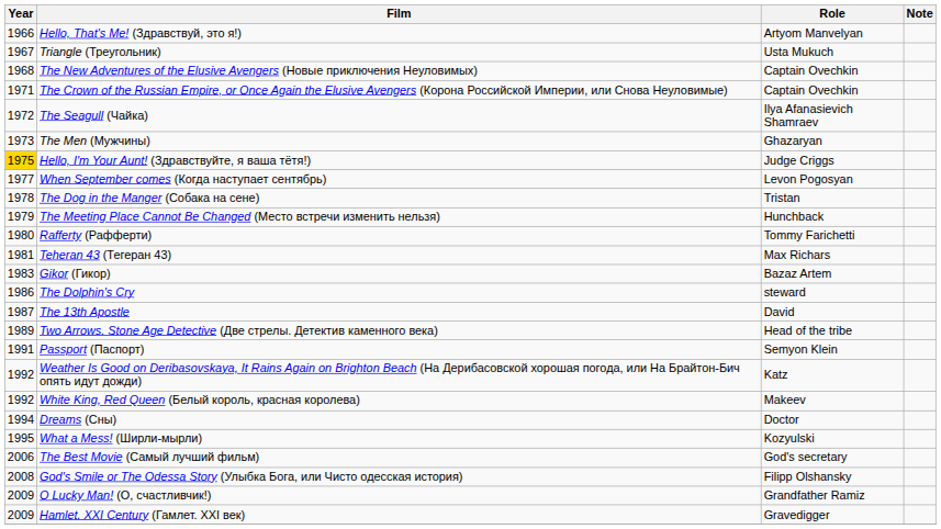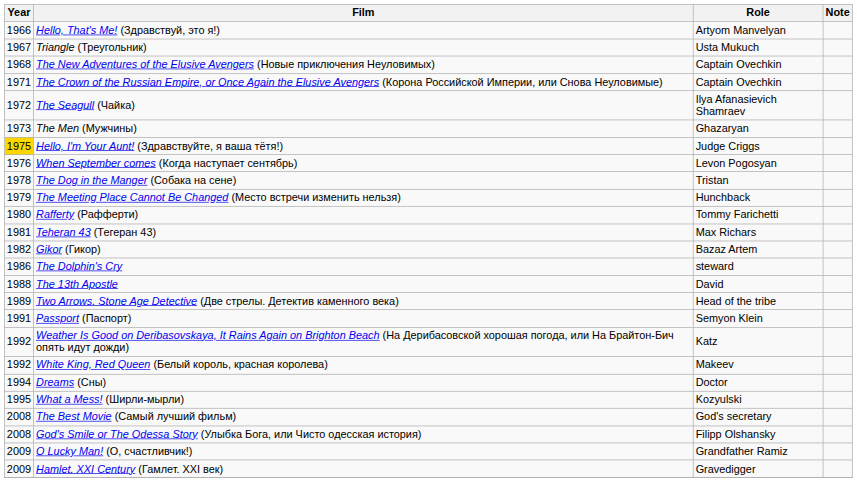 <table class="wikitable plainrwheaders">
 <tr>
 <th>Year</th>
 <th>Film</th>
 <th>Role</th>
 <th>Note</th>
 </tr>
 <tr>
 <td>1966</td>
 <td><em><a href='#'>Hello, That's Me!</a></em> (Здравствуй, это я!)</td>
 <td>Artyom Manvelyan</td>
 <td></td>
 </tr>
 <tr>
 <td>1967</td>
 <td><em>Triangle</em> (Треугольник)</td>
 <td>Usta Mukuch</td>
 <td></td>
 </tr>
 <tr>
 <td>1968</td>
 <td><em><a href='#'>The New Adventures of the Elusive Avengers</a></em> (Новые приключения Неуловимых)</td>
 <td>Captain Ovechkin</td>
 <td></td>
 </tr>
 <tr>
 <td>1971</td>
 <td><em><a href='#'>The Crown of the Russian Empire, or Once Again the Elusive Avengers</a></em> (Корона Российской Империи, или Снова Неуловимые)</td>
 <td>Captain Ovechkin</td>
 <td></td>
 </tr>
 <tr>
 <td>1972</td>
 <td><em><a href='#'>The Seagull</a></em> (Чайка)</td>
 <td>Ilya Afanasievich Shamraev</td>
 <td></td>
 </tr>
 <tr>
 <td>1973</td>
 <td><em>The Men</em> (Мужчины)</td>
 <td>Ghazaryan</td>
 <td></td>
 </tr>
 <tr>
 <td style="background: gold;">1975</td>
 <td><em><a href='#'>Hello, I'm Your Aunt!</a></em> (Здравствуйте, я ваша тётя!)</td>
 <td>Judge Criggs</td>
 <td></td>
 </tr>
 <tr>
-<td>1977</td>
+<td>1976</td>
 <td><em><a href='#'>When September comes</a></em> (Когда наступает сентябрь)</td>
 <td>Levon Pogosyan</td>
 <td></td>
 </tr>
 <tr>
 <td>1978</td>
 <td><em><a href='#'>The Dog in the Manger</a></em> (Собака на сене)</td>
 <td>Tristan</td>
 <td></td>
 </tr>
 <tr>
 <td>1979</td>
 <td><em><a href='#'>The Meeting Place Cannot Be Changed</a></em> (Место встречи изменить нельзя)</td>
 <td>Hunchback</td>
 <td></td>
 </tr>
 <tr>
 <td>1980</td>
 <td><em><a href='#'>Rafferty</a></em> (Рафферти)</td>
 <td>Tommy Farichetti</td>
 <td></td>
 </tr>
 <tr>
 <td>1981</td>
 <td><em><a href='#'>Teheran 43</a></em> (Тегеран 43)</td>
 <td>Max Richars</td>
 <td></td>
 </tr>
 <tr>
-<td>1983</td>
+<td>1982</td>
 <td><em><a href='#'>Gikor</a></em> (Гикор)</td>
 <td>Bazaz Artem</td>
 <td></td>
 </tr>
 <tr>
 <td>1986</td>
 <td><em><a href='#'>The Dolphin's Cry</a></em></td>
 <td>steward</td>
 <td></td>
 </tr>
 <tr>
-<td>1987</td>
+<td>1988</td>
 <td><em><a href='#'>The 13th Apostle</a></em></td>
 <td>David</td>
 </tr>
 <tr>
 <td>1989</td>
 <td><em><a href='#'>Two Arrows. Stone Age Detective</a></em> (Две стрелы. Детектив каменного века)</td>
 <td>Head of the tribe</td>
 <td></td>
 </tr>
 <tr>
 <td>1991</td>
 <td><em><a href='#'>Passport</a></em> (Паспорт)</td>
 <td>Semyon Klein</td>
 <td></td>
 </tr>
 <tr>
 <td>1992</td>
 <td><em><a href='#'>Weather Is Good on Deribasovskaya, It Rains Again on Brighton Beach</a></em> (На Дерибасовской хорошая погода, или На Брайтон-Бич опять идут дожди)</td>
 <td>Katz</td>
 <td></td>
 </tr>
 <tr>
 <td>1992</td>
 <td><em><a href='#'>White King, Red Queen</a></em> (Белый король, красная королева)</td>
 <td>Makeev</td>
 <td></td>
 </tr>
 <tr>
 <td>1994</td>
 <td><em><a href='#'>Dreams</a></em> (Сны)</td>
 <td>Doctor</td>
 <td></td>
 </tr>
 <tr>
 <td>1995</td>
 <td><em><a href='#'>What a Mess!</a></em> (Ширли-мырли)</td>
 <td>Kozyulski</td>
 <td></td>
 </tr>
 <tr>
-<td>2006</td>
+<td>2008</td>
 <td><em><a href='#'>The Best Movie</a></em> (Самый лучший фильм)</td>
 <td>God's secretary</td>
 <td></td>
 </tr>
 <tr>
 <td>2008</td>
 <td><em><a href='#'>God's Smile or The Odessa Story</a></em> (Улыбка Бога, или Чисто одесская история)</td>
 <td>Filipp Olshansky</td>
 <td></td>
 </tr>
 <tr>
 <td>2009</td>
 <td><em><a href='#'>O Lucky Man!</a></em> (О, счастливчик!)</td>
 <td>Grandfather Ramiz</td>
 </tr>
 <tr>
 <td>2009</td>
 <td><em><a href='#'>Hamlet. XXI Century</a></em> (Гамлет. XXI век)</td>
 <td>Gravedigger</td>
 <td></td>
 </tr>
 <tr>
 </tr>
 </table>
